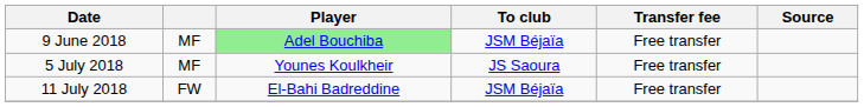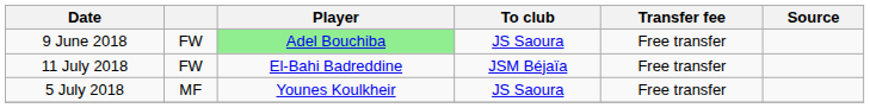 <table class="wikitable sortable" style="width:60%; text-align:center; font-size:85%; text-align:centre;">
 <tr>
 <th>Date</th>
 <th></th>
 <th>Player</th>
 <th>To club</th>
 <th>Transfer fee</th>
 <th>Source</th>
 </tr>
 <tr>
 <td>9 June 2018</td>
-<td>MF</td>
+<td>FW</td>
 <td style="background: lightgreen;"> <a href='#'>Adel Bouchiba</a></td>
+<td><a href='#'>JS Saoura</a></td>
+<td>Free transfer</td>
+<td></td>
+</tr>
+<tr>
+<td>11 July 2018</td>
+<td>FW</td>
+<td> <a href='#'>El-Bahi Badreddine</a></td>
 <td><a href='#'>JSM Béjaïa</a></td>
 <td>Free transfer</td>
 <td></td>
 </tr>
 <tr>
 <td>5 July 2018</td>
 <td>MF</td>
 <td> <a href='#'>Younes Koulkheir</a></td>
 <td><a href='#'>JS Saoura</a></td>
 <td>Free transfer</td>
 <td></td>
 </tr>
 <tr>
-<td>11 July 2018</td>
-<td>FW</td>
-<td> <a href='#'>El-Bahi Badreddine</a></td>
-<td><a href='#'>JSM Béjaïa</a></td>
-<td>Free transfer</td>
-<td></td>
-</tr>
-<tr>
 </tr>
 </table>
